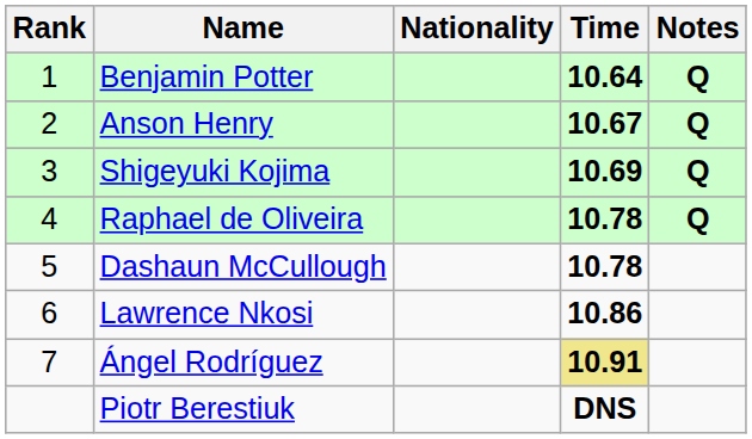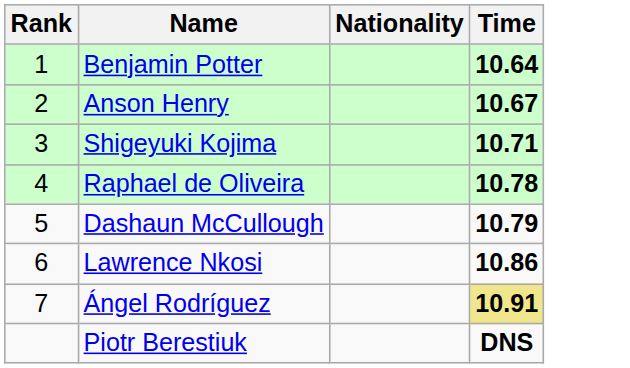 <table class="wikitable sortable" style="text-align:center">
 <tr>
 <th>Rank</th>
 <th>Name</th>
 <th>Nationality</th>
 <th>Time</th>
-<th>Notes</th>
 </tr>
 <tr bgcolor=ccffcc>
 <td>1</td>
 <td align=left><a href='#'>Benjamin Potter</a></td>
 <td align=left></td>
 <td><strong>10.64</strong></td>
-<td><strong>Q</strong></td>
 </tr>
 <tr bgcolor=ccffcc>
 <td>2</td>
 <td align=left><a href='#'>Anson Henry</a></td>
 <td align=left></td>
 <td><strong>10.67</strong></td>
-<td><strong>Q</strong></td>
 </tr>
 <tr bgcolor=ccffcc>
 <td>3</td>
 <td align=left><a href='#'>Shigeyuki Kojima</a></td>
 <td align=left></td>
-<td><strong>10.69</strong></td>
-<td><strong>Q</strong></td>
+<td><strong>10.71</strong></td>
 </tr>
 <tr bgcolor=ccffcc>
 <td>4</td>
 <td align=left><a href='#'>Raphael de Oliveira</a></td>
 <td align=left></td>
 <td><strong>10.78</strong></td>
-<td><strong>Q</strong></td>
 </tr>
 <tr>
 <td>5</td>
 <td align=left><a href='#'>Dashaun McCullough</a></td>
 <td align=left></td>
-<td><strong>10.78</strong></td>
-<td></td>
+<td><strong>10.79</strong></td>
 </tr>
 <tr>
 <td>6</td>
 <td align=left><a href='#'>Lawrence Nkosi</a></td>
 <td align=left></td>
 <td><strong>10.86</strong></td>
-<td></td>
 </tr>
 <tr>
 <td>7</td>
 <td align=left><a href='#'>Ángel Rodríguez</a></td>
 <td align=left></td>
 <td style="background: khaki;"><strong>10.91</strong></td>
-<td></td>
 </tr>
 <tr>
 <td></td>
 <td align=left><a href='#'>Piotr Berestiuk</a></td>
 <td align=left></td>
 <td><strong>DNS</strong></td>
-<td></td>
 </tr>
 </table>
